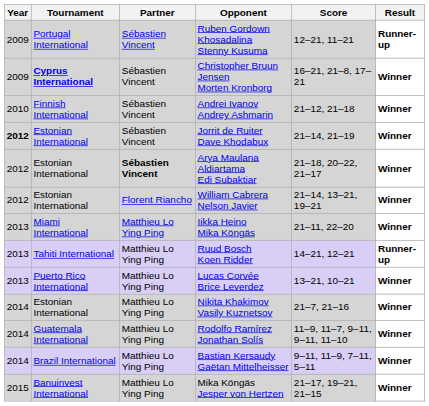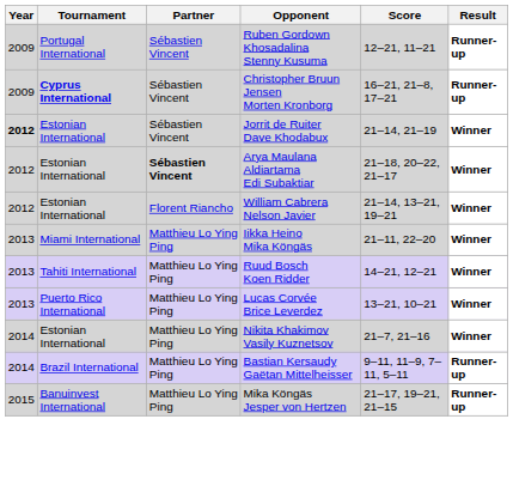 <table class="sortable wikitable" style="font-size: 90%;">
 <tr>
 <th>Year</th>
 <th>Tournament</th>
 <th>Partner</th>
 <th>Opponent</th>
 <th>Score</th>
 <th>Result</th>
 </tr>
 <tr style="background:#D5D5D5">
 <td align="center">2009</td>
 <td align="left"><a href='#'>Portugal International</a></td>
 <td align="left"> <a href='#'>Sébastien Vincent</a></td>
 <td align="left"> <a href='#'>Ruben Gordown Khosadalina</a><br> <a href='#'>Stenny Kusuma</a></td>
 <td align="left">12–21, 11–21</td>
 <td style="text-align:left; background:white"> <strong>Runner-up</strong></td>
 </tr>
 <tr style="background:#D5D5D5">
 <td align="center">2009</td>
 <td align="left"><strong><a href='#'>Cyprus International</a></strong></td>
 <td align="left"> Sébastien Vincent</td>
 <td align="left"> <a href='#'>Christopher Bruun Jensen</a><br> <a href='#'>Morten Kronborg</a></td>
 <td align="left">16–21, 21–8, 17–21</td>
-<td style="text-align:left; background:white"> <strong>Winner</strong></td>
-</tr>
-<tr style="background:#D5D5D5">
-<td align="center">2010</td>
-<td align="left"><a href='#'>Finnish International</a></td>
-<td align="left"> Sébastien Vincent</td>
-<td align="left"> <a href='#'>Andrei Ivanov</a><br> <a href='#'>Andrey Ashmarin</a></td>
-<td align="left">21–12, 21–18</td>
-<td style="text-align:left; background:white"> <strong>Winner</strong></td>
+<td style="text-align:left; background:white"> <strong>Runner-up</strong></td>
 </tr>
 <tr style="background:#D5D5D5">
 <td align="center"><strong>2012</strong></td>
 <td align="left"><a href='#'>Estonian International</a></td>
 <td align="left"> Sébastien Vincent</td>
 <td align="left"> <a href='#'>Jorrit de Ruiter</a><br> <a href='#'>Dave Khodabux</a></td>
 <td align="left">21–14, 21–19</td>
 <td style="text-align:left; background:white"> <strong>Winner</strong></td>
 </tr>
 <tr style="background:#D5D5D5">
 <td align="center">2012</td>
 <td align="left">Estonian International</td>
 <td align="left"><strong> Sébastien Vincent</strong></td>
 <td align="left"> <a href='#'>Arya Maulana Aldiartama</a><br> <a href='#'>Edi Subaktiar</a></td>
 <td align="left">21–18, 20–22, 21–17</td>
 <td style="text-align:left; background:white"> <strong>Winner</strong></td>
 </tr>
 <tr style="background:#D5D5D5">
 <td align="center">2012</td>
 <td align="left">Estonian International</td>
 <td align="left"> <a href='#'>Florent Riancho</a></td>
 <td align="left"> <a href='#'>William Cabrera</a><br> <a href='#'>Nelson Javier</a></td>
 <td align="left">21–14, 13–21, 19–21</td>
 <td style="text-align:left; background:white"> <strong>Winner</strong></td>
 </tr>
 <tr style="background:#D5D5D5">
 <td align="center">2013</td>
 <td align="left"><a href='#'>Miami International</a></td>
 <td align="left"> <a href='#'>Matthieu Lo Ying Ping</a></td>
 <td align="left"> <a href='#'>Iikka Heino</a><br> <a href='#'>Mika Köngäs</a></td>
 <td align="left">21–11, 22–20</td>
 <td style="text-align:left; background:white"> <strong>Winner</strong></td>
 </tr>
 <tr style="background:#D8CEF6">
 <td align="center">2013</td>
 <td align="left"><a href='#'>Tahiti International</a></td>
 <td align="left"> Matthieu Lo Ying Ping</td>
 <td align="left"> <a href='#'>Ruud Bosch</a><br> <a href='#'>Koen Ridder</a></td>
 <td align="left">14–21, 12–21</td>
-<td style="text-align:left; background:white"> <strong>Runner-up</strong></td>
+<td style="text-align:left; background:white"> <strong>Winner</strong></td>
 </tr>
 <tr style="background:#D8CEF6">
 <td align="center">2013</td>
 <td align="left"><a href='#'>Puerto Rico International</a></td>
 <td align="left"> Matthieu Lo Ying Ping</td>
 <td align="left"> <a href='#'>Lucas Corvée</a><br> <a href='#'>Brice Leverdez</a></td>
 <td align="left">13–21, 10–21</td>
 <td style="text-align:left; background:white"> <strong>Winner</strong></td>
 </tr>
 <tr style="background:#D5D5D5">
 <td align="center">2014</td>
 <td align="left">Estonian International</td>
 <td align="left"> Matthieu Lo Ying Ping</td>
 <td align="left"> <a href='#'>Nikita Khakimov</a><br> <a href='#'>Vasily Kuznetsov</a></td>
 <td align="left">21–7, 21–16</td>
 <td style="text-align:left; background:white"> <strong>Winner</strong></td>
 </tr>
-<tr style="background:#D5D5D5">
-<td align="center">2014</td>
-<td align="left"><a href='#'>Guatemala International</a></td>
-<td align="left"> Matthieu Lo Ying Ping</td>
-<td align="left"> <a href='#'>Rodolfo Ramírez</a><br> <a href='#'>Jonathan Solís</a></td>
-<td align="left">11–9, 11–7, 9–11, 9–11, 11–10</td>
-<td style="text-align:left; background:white"> <strong>Winner</strong></td>
-</tr>
 <tr style="background:#D8CEF6">
 <td align="center">2014</td>
 <td align="left"><a href='#'>Brazil International</a></td>
 <td align="left"> Matthieu Lo Ying Ping</td>
 <td align="left"> <a href='#'>Bastian Kersaudy</a><br> <a href='#'>Gaëtan Mittelheisser</a></td>
 <td align="left">9–11, 11–9, 7–11, 5–11</td>
-<td style="text-align:left; background:white"> <strong>Winner</strong></td>
+<td style="text-align:left; background:white"> <strong>Runner-up</strong></td>
 </tr>
 <tr style="background:#D5D5D5">
 <td align="center">2015</td>
 <td align="left"><a href='#'>Banuinvest International</a></td>
 <td align="left"> Matthieu Lo Ying Ping</td>
 <td align="left"> Mika Köngäs<br> <a href='#'>Jesper von Hertzen</a></td>
 <td align="left">21–17, 19–21, 21–15</td>
-<td style="text-align:left; background:white"> <strong>Winner</strong></td>
+<td style="text-align:left; background:white"> <strong>Runner-up</strong></td>
 </tr>
 </table>
